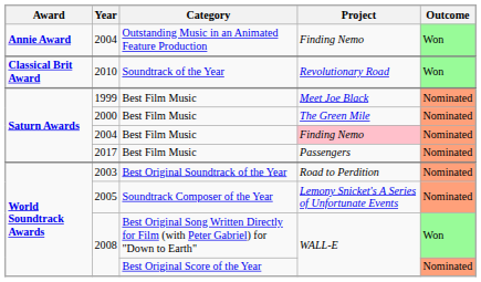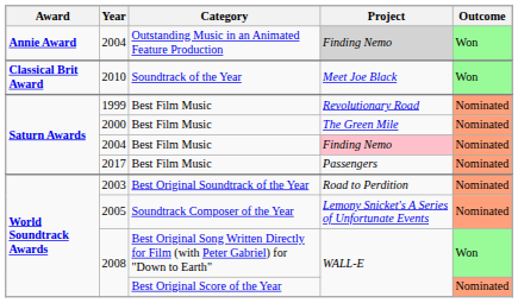 <table class="wikitable" style="border:2px #aaa solid; font-size:90%;">
 <tr style="background:#ccc; text-align:center;">
 <th>Award</th>
 <th>Year</th>
 <th>Category</th>
 <th>Project</th>
 <th>Outcome</th>
 </tr>
 <tr>
 <td><strong><a href='#'>Annie Award</a></strong></td>
 <td>2004</td>
 <td><a href='#'>Outstanding Music in an Animated Feature Production</a></td>
-<td><em>Finding Nemo</em></td>
+<td style="background: lightgrey;"><em>Finding Nemo</em></td>
 <td style="background:#98fb98;">Won</td>
 </tr>
 <tr style="border-top:2px solid gray;">
 <td><strong><a href='#'>Classical Brit Award</a></strong></td>
 <td>2010</td>
 <td><a href='#'>Soundtrack of the Year</a></td>
-<td><em><a href='#'>Revolutionary Road</a></em></td>
+<td><em><a href='#'>Meet Joe Black</a></em></td>
 <td style="background:#98fb98;">Won</td>
 </tr>
 <tr style="border-top:2px solid gray;">
 <td rowspan="4"><strong><a href='#'>Saturn Awards</a></strong></td>
 <td>1999</td>
 <td>Best Film Music</td>
-<td><em><a href='#'>Meet Joe Black</a></em></td>
+<td><em><a href='#'>Revolutionary Road</a></em></td>
 <td style="background:#ffa07a;">Nominated</td>
 </tr>
 <tr>
 <td>2000</td>
 <td>Best Film Music</td>
 <td><em><a href='#'>The Green Mile</a></em></td>
 <td style="background:#ffa07a;">Nominated</td>
 </tr>
 <tr>
 <td>2004</td>
 <td>Best Film Music</td>
 <td style="background: pink;"><em>Finding Nemo</em></td>
 <td style="background:#ffa07a;">Nominated</td>
 </tr>
 <tr>
 <td>2017</td>
 <td>Best Film Music</td>
 <td><em>Passengers</em></td>
 <td style="background:#ffa07a;">Nominated</td>
 </tr>
 <tr style="border-top:2px solid gray;">
 <td rowspan="4"><strong><a href='#'>World Soundtrack Awards</a></strong></td>
 <td>2003</td>
 <td><a href='#'>Best Original Soundtrack of the Year</a></td>
 <td><em>Road to Perdition</em></td>
 <td style="background:#ffa07a;">Nominated</td>
 </tr>
 <tr>
 <td>2005</td>
 <td><a href='#'>Soundtrack Composer of the Year</a></td>
 <td><em><a href='#'>Lemony Snicket's A Series of Unfortunate Events</a></em></td>
 <td style="background:#ffa07a;">Nominated</td>
 </tr>
 <tr>
 <td rowspan="2">2008</td>
 <td><a href='#'>Best Original Song Written Directly for Film</a> (with <a href='#'>Peter Gabriel</a>) for "Down to Earth"</td>
 <td rowspan="2"><em>WALL-E</em></td>
 <td style="background:#98fb98;">Won</td>
 </tr>
 <tr>
 <td><a href='#'>Best Original Score of the Year</a></td>
 <td style="background:#ffa07a;">Nominated</td>
 </tr>
 </table>
